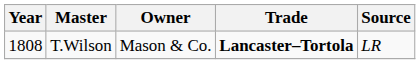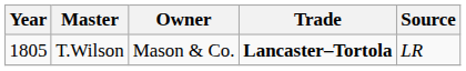 <table class="wikitable">
 <tr>
 <th>Year</th>
 <th>Master</th>
 <th>Owner</th>
 <th>Trade</th>
 <th>Source</th>
 </tr>
 <tr>
-<td>1808</td>
+<td>1805</td>
 <td>T.Wilson</td>
 <td>Mason & Co.</td>
 <td><strong>Lancaster–Tortola</strong></td>
 <td><em>LR</em></td>
 </tr>
 <tr>
 </tr>
 </table>
